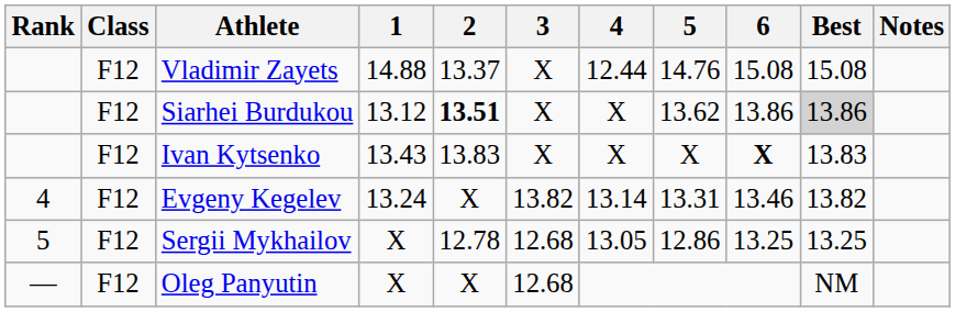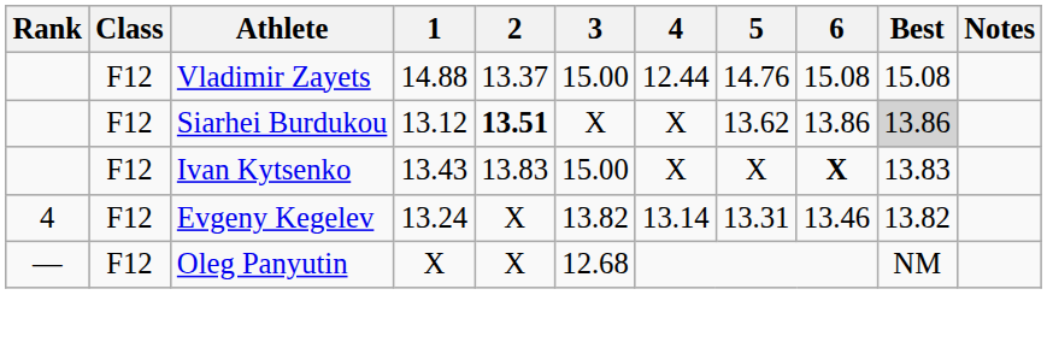 <table class="wikitable sortable" style="text-align:center">
 <tr>
 <th>Rank</th>
 <th>Class</th>
 <th>Athlete</th>
 <th>1</th>
 <th>2</th>
 <th>3</th>
 <th>4</th>
 <th>5</th>
 <th>6</th>
 <th>Best</th>
 <th>Notes</th>
 </tr>
 <tr>
 <td></td>
 <td>F12</td>
 <td style="text-align:left"><a href='#'>Vladimir Zayets</a><br></td>
 <td>14.88</td>
 <td>13.37</td>
-<td>X</td>
+<td>15.00</td>
 <td>12.44</td>
 <td>14.76</td>
 <td>15.08</td>
 <td>15.08</td>
 <td></td>
 </tr>
 <tr>
 <td></td>
 <td>F12</td>
 <td style="text-align:left"><a href='#'>Siarhei Burdukou</a><br></td>
 <td>13.12</td>
 <td><strong>13.51</strong></td>
 <td>X</td>
 <td>X</td>
 <td>13.62</td>
 <td>13.86</td>
 <td style="background: lightgrey;">13.86</td>
 <td></td>
 </tr>
 <tr>
 <td></td>
 <td>F12</td>
 <td style="text-align:left"><a href='#'>Ivan Kytsenko</a><br></td>
 <td>13.43</td>
 <td>13.83</td>
-<td>X</td>
+<td>15.00</td>
 <td>X</td>
 <td>X</td>
 <td><strong>X</strong></td>
 <td>13.83</td>
 <td></td>
 </tr>
 <tr>
 <td>4</td>
 <td>F12</td>
 <td style="text-align:left"><a href='#'>Evgeny Kegelev</a><br></td>
 <td>13.24</td>
 <td>X</td>
 <td>13.82</td>
 <td>13.14</td>
 <td>13.31</td>
 <td>13.46</td>
 <td>13.82</td>
 <td></td>
 </tr>
 <tr>
-<td>5</td>
-<td>F12</td>
-<td style="text-align:left"><a href='#'>Sergii Mykhailov</a><br></td>
-<td>X</td>
-<td>12.78</td>
-<td>12.68</td>
-<td>13.05</td>
-<td>12.86</td>
-<td>13.25</td>
-<td>13.25</td>
-<td></td>
-</tr>
-<tr>
 <td>—</td>
 <td>F12</td>
 <td style="text-align:left"><a href='#'>Oleg Panyutin</a><br></td>
 <td>X</td>
 <td>X</td>
 <td>12.68</td>
 <td colspan=3></td>
 <td>NM</td>
 <td></td>
 </tr>
 </table>
